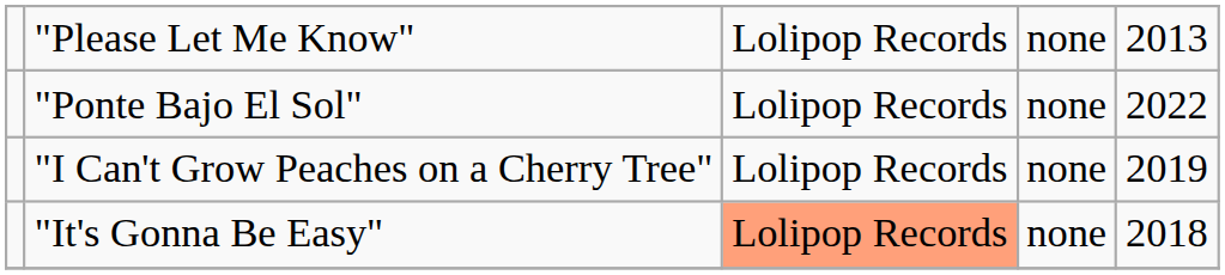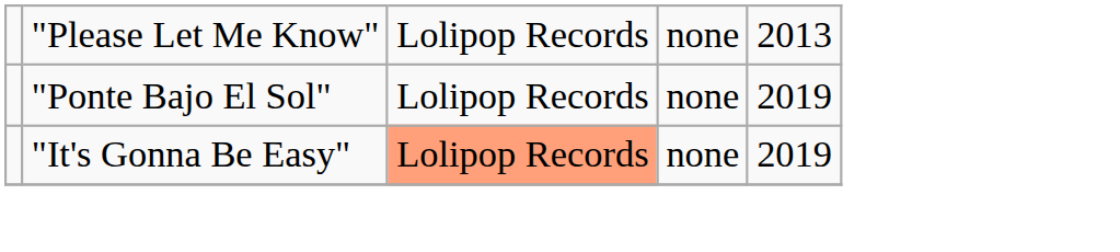 <table class="wikitable">
 <tr>
 <td></td>
 <td>"Please Let Me Know"</td>
 <td>Lolipop Records</td>
 <td>none</td>
 <td>2013</td>
 </tr>
 <tr>
 <td></td>
 <td>"Ponte Bajo El Sol"</td>
 <td>Lolipop Records</td>
 <td>none</td>
-<td>2022</td>
-</tr>
-<tr>
-<td></td>
-<td>"I Can't Grow Peaches on a Cherry Tree"</td>
-<td>Lolipop Records</td>
-<td>none</td>
 <td>2019</td>
 </tr>
 <tr>
 <td></td>
 <td>"It's Gonna Be Easy"</td>
 <td style="background: lightsalmon;">Lolipop Records</td>
 <td>none</td>
-<td>2018</td>
+<td>2019</td>
 </tr>
 <tr>
 </tr>
 </table>
